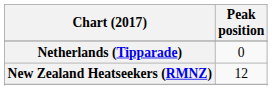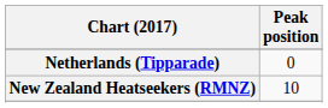 <table class="wikitable sortable plainrowheaders" style="text-align:center">
 <tr>
 <th scope="col">Chart (2017)</th>
 <th scope="col">Peak<br>position</th>
 </tr>
 <tr>
 </tr>
 <tr>
 </tr>
 <tr>
 <th scope="row">Netherlands (<a href='#'>Tipparade</a>)</th>
 <td>0</td>
 </tr>
 <tr>
 <th scope="row">New Zealand Heatseekers (<a href='#'>RMNZ</a>)</th>
-<td>12</td>
+<td>10</td>
 </tr>
 <tr>
 </tr>
 <tr>
 </tr>
 <tr>
 </tr>
 </table>
